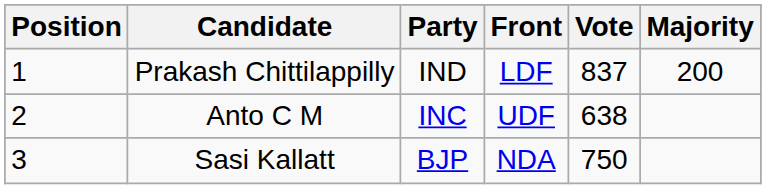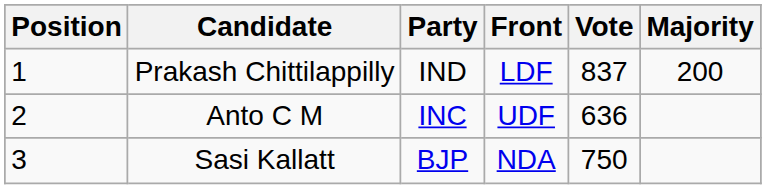 <table class="wikitable">
 <tr>
 <th scope="col">Position</th>
 <th scope="col">Candidate</th>
 <th scope="col">Party</th>
 <th scope="col">Front</th>
 <th scope="col">Vote</th>
 <th scope="col">Majority</th>
 </tr>
 <tr>
 <td>1</td>
 <td align="center">Prakash Chittilappilly</td>
 <td align="center">IND</td>
 <td align="center"><a href='#'>LDF</a></td>
 <td align="center">837</td>
 <td align="center">200</td>
 </tr>
 <tr>
 <td>2</td>
 <td align="center">Anto C M</td>
 <td align="center"><a href='#'>INC</a></td>
 <td align="center"><a href='#'>UDF</a></td>
-<td align="center">638</td>
+<td align="center">636</td>
 <td align="center"></td>
 </tr>
 <tr>
 <td>3</td>
 <td align="center">Sasi Kallatt</td>
 <td align="center"><a href='#'>BJP</a></td>
 <td align="center"><a href='#'>NDA</a></td>
 <td align="center">750</td>
 <td align="center"></td>
 </tr>
 </table>
